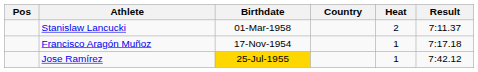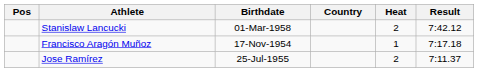 <table class="wikitable"  style="text-align:center; width:60%;">
 <tr>
 <th>Pos</th>
 <th>Athlete</th>
 <th>Birthdate</th>
 <th>Country</th>
 <th>Heat</th>
 <th>Result</th>
 </tr>
 <tr>
 <td align=center></td>
 <td align=left><a href='#'>Stanislaw Lancucki</a></td>
 <td>01-Mar-1958</td>
 <td align=left></td>
 <td>2</td>
-<td>7:11.37</td>
+<td>7:42.12</td>
 </tr>
 <tr>
 <td align=center></td>
 <td align=left><a href='#'>Francisco Aragón Muñoz</a></td>
 <td>17-Nov-1954</td>
 <td align=left></td>
 <td>1</td>
 <td>7:17.18</td>
 </tr>
 <tr>
 <td align=center></td>
 <td align=left><a href='#'>Jose Ramírez</a></td>
-<td style="background: gold;">25-Jul-1955</td>
+<td>25-Jul-1955</td>
 <td align=left></td>
-<td>1</td>
-<td>7:42.12</td>
+<td>2</td>
+<td>7:11.37</td>
 </tr>
 </table>
